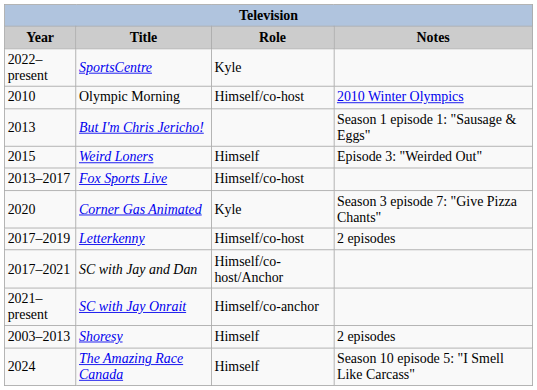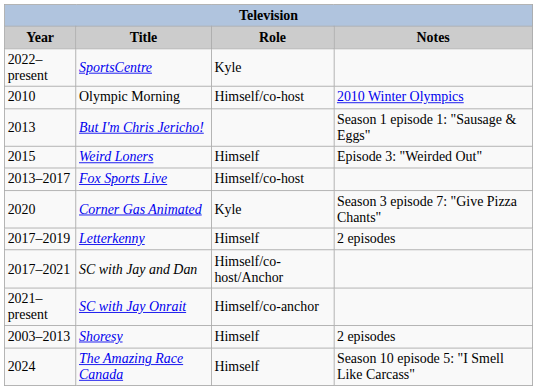 <table class="wikitable">
 <tr>
 <th colspan=4 style="background:#B0C4DE;">Television</th>
 </tr>
 <tr>
 <th style="background: #CCCCCC;">Year</th>
 <th style="background: #CCCCCC;">Title</th>
 <th style="background: #CCCCCC;">Role</th>
 <th style="background: #CCCCCC;">Notes</th>
 </tr>
 <tr>
 <td>2022–present</td>
 <td><em><a href='#'>SportsCentre</a></em></td>
 <td>Kyle</td>
 <td></td>
 </tr>
 <tr>
 <td>2010</td>
 <td>Olympic Morning</td>
 <td>Himself/co-host</td>
 <td><a href='#'>2010 Winter Olympics</a></td>
 </tr>
 <tr>
 <td>2013</td>
 <td><em><a href='#'>But I'm Chris Jericho!</a></em></td>
 <td></td>
 <td>Season 1 episode 1: "Sausage & Eggs"</td>
 </tr>
 <tr>
 <td>2015</td>
 <td><em><a href='#'>Weird Loners</a></em></td>
 <td>Himself</td>
 <td>Episode 3: "Weirded Out"</td>
 </tr>
 <tr>
 <td>2013–2017</td>
 <td><em><a href='#'>Fox Sports Live</a></em></td>
 <td>Himself/co-host</td>
 <td></td>
 </tr>
 <tr>
 <td>2020</td>
 <td><em><a href='#'>Corner Gas Animated</a></em></td>
 <td>Kyle</td>
 <td>Season 3 episode 7: "Give Pizza Chants"</td>
 </tr>
 <tr>
 <td>2017–2019</td>
 <td><em><a href='#'>Letterkenny</a></em></td>
-<td>Himself/co-host</td>
+<td>Himself</td>
 <td>2 episodes</td>
 </tr>
 <tr>
 <td>2017–2021</td>
 <td><em>SC with Jay and Dan</em></td>
 <td>Himself/co-host/Anchor</td>
 <td></td>
 </tr>
 <tr>
 <td>2021–present</td>
 <td><em><a href='#'>SC with Jay Onrait</a></em></td>
 <td>Himself/co-anchor</td>
 <td></td>
 </tr>
 <tr>
 <td>2003–2013</td>
 <td><em><a href='#'>Shoresy</a></em></td>
 <td>Himself</td>
 <td>2 episodes</td>
 </tr>
 <tr>
 <td>2024</td>
 <td><em><a href='#'>The Amazing Race Canada</a></em></td>
 <td>Himself</td>
 <td>Season 10 episode 5: "I Smell Like Carcass"</td>
 </tr>
 </table>
